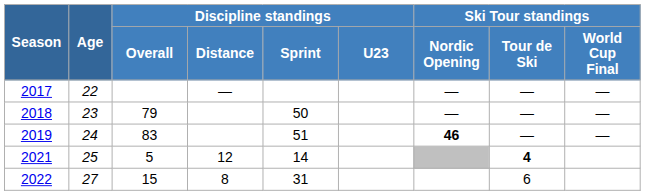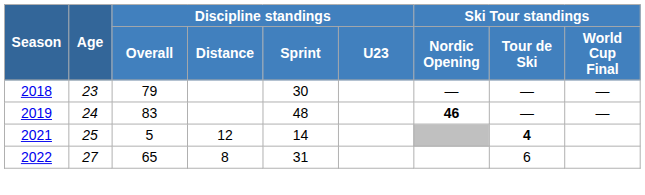 <table class="wikitable" style="font-size:95%; text-align:center; border:grey solid 1px; border-collapse:collapse; background:#ffffff;">
 <tr>
 <th style="background-color:#369; color:white; width:60px;" rowspan="2"> Season </th>
 <th style="background-color:#369; color:white; width:40px;" rowspan="2"> Age </th>
 <th style="background-color:#4180be; color:white;" colspan="4">Discipline standings</th>
 <th style="background-color:#4180be; color:white;" colspan="3">Ski Tour standings</th>
 </tr>
 <tr>
 <th style="background-color:#4180be; color:white; width:75px;">Overall</th>
 <th style="background-color:#4180be; color:white; width:75px;">Distance</th>
 <th style="background-color:#4180be; color:white; width:75px;">Sprint</th>
 <th style="background-color:#4180be; color:white; width:75px;">U23</th>
 <th style="background-color:#4180be; color:white; width:75px;">Nordic<br>Opening</th>
 <th style="background-color:#4180be; color:white; width:75px;">Tour de<br>Ski</th>
 <th style="background-color:#4180be; color:white; width:75px;">World Cup<br>Final</th>
 </tr>
 <tr>
-<td><a href='#'>2017</a></td>
-<td><em>22</em></td>
-<td></td>
-<td>—</td>
-<td></td>
-<td></td>
-<td>—</td>
-<td>—</td>
-<td>—</td>
-</tr>
-<tr>
 <td><a href='#'>2018</a></td>
 <td><em>23</em></td>
 <td>79</td>
 <td></td>
-<td>50</td>
+<td>30</td>
 <td></td>
 <td>—</td>
 <td>—</td>
 <td>—</td>
 </tr>
 <tr>
 <td><a href='#'>2019</a></td>
 <td><em>24</em></td>
 <td>83</td>
 <td></td>
-<td>51</td>
+<td>48</td>
 <td></td>
 <td><strong>46</strong></td>
 <td>—</td>
 <td>—</td>
 </tr>
 <tr>
 <td><a href='#'>2021</a></td>
 <td><em>25</em></td>
 <td>5</td>
 <td>12</td>
 <td>14</td>
 <td></td>
 <td style="background:silver;"></td>
 <td><strong>4</strong></td>
 <td></td>
 </tr>
 <tr>
 <td><a href='#'>2022</a></td>
 <td><em>27</em></td>
-<td>15</td>
+<td>65</td>
 <td>8</td>
 <td>31</td>
 <td></td>
 <td></td>
 <td>6</td>
 <td></td>
 </tr>
 </table>
